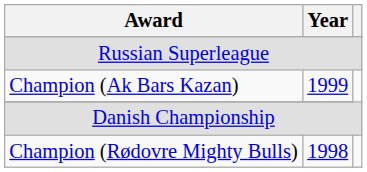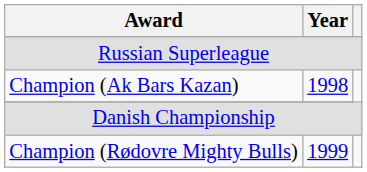 <table class="wikitable">
 <tr>
 <th>Award</th>
 <th>Year</th>
 <th></th>
 </tr>
 <tr>
 </tr>
 <tr ALIGN="center" bgcolor="#e0e0e0">
 <td colspan="3"><a href='#'>Russian Superleague</a></td>
 </tr>
 <tr>
 <td><a href='#'>Champion</a> (<a href='#'>Ak Bars Kazan</a>)</td>
-<td><a href='#'>1999</a></td>
+<td><a href='#'>1998</a></td>
 </tr>
 <tr>
 </tr>
 <tr ALIGN="center" bgcolor="#e0e0e0">
 <td colspan="3"><a href='#'>Danish Championship</a></td>
 </tr>
 <tr>
 <td><a href='#'>Champion</a> (<a href='#'>Rødovre Mighty Bulls</a>)</td>
-<td><a href='#'>1998</a></td>
+<td><a href='#'>1999</a></td>
 </tr>
 </table>
